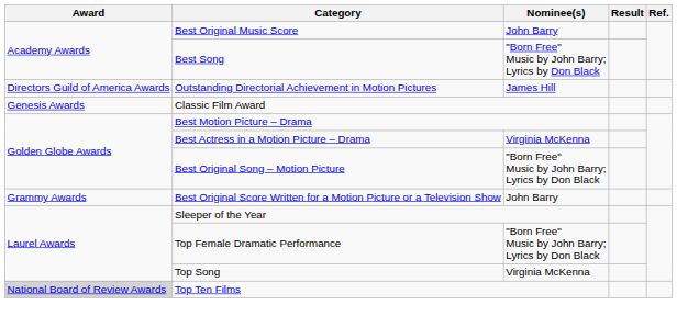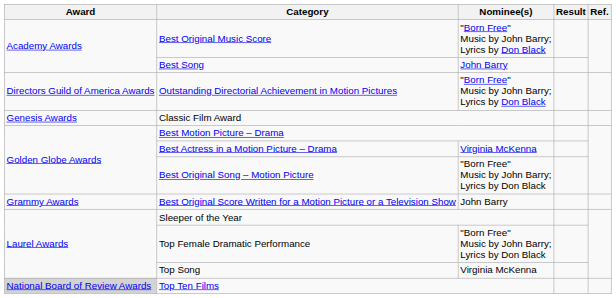 <table class="wikitable plainrowheaders">
 <tr>
 <th>Award</th>
 <th>Category</th>
 <th>Nominee(s)</th>
 <th>Result</th>
 <th>Ref.</th>
 </tr>
 <tr>
 <td rowspan="2"><a href='#'>Academy Awards</a></td>
 <td><a href='#'>Best Original Music Score</a></td>
-<td><a href='#'>John Barry</a></td>
+<td>"<a href='#'>Born Free</a>" <br> Music by John Barry; <br> Lyrics by <a href='#'>Don Black</a></td>
 <td></td>
 <td align="center" rowspan="2"></td>
 </tr>
 <tr>
 <td><a href='#'>Best Song</a></td>
-<td>"<a href='#'>Born Free</a>" <br> Music by John Barry; <br> Lyrics by <a href='#'>Don Black</a></td>
+<td><a href='#'>John Barry</a></td>
 <td></td>
 </tr>
 <tr>
 <td><a href='#'>Directors Guild of America Awards</a></td>
 <td><a href='#'>Outstanding Directorial Achievement in Motion Pictures</a></td>
-<td><a href='#'>James Hill</a></td>
+<td>"<a href='#'>Born Free</a>" <br> Music by John Barry; <br> Lyrics by <a href='#'>Don Black</a></td>
 <td></td>
 <td align="center"></td>
 </tr>
 <tr>
 <td><a href='#'>Genesis Awards</a></td>
 <td colspan="2">Classic Film Award</td>
 <td></td>
 <td align="center"></td>
 </tr>
 <tr>
 <td rowspan="3"><a href='#'>Golden Globe Awards</a></td>
 <td colspan="2"><a href='#'>Best Motion Picture – Drama</a></td>
 <td></td>
 <td align="center" rowspan="3"></td>
 </tr>
 <tr>
 <td><a href='#'>Best Actress in a Motion Picture – Drama</a></td>
 <td><a href='#'>Virginia McKenna</a></td>
 <td></td>
 </tr>
 <tr>
 <td><a href='#'>Best Original Song – Motion Picture</a></td>
 <td>"Born Free" <br> Music by John Barry; <br> Lyrics by Don Black</td>
 <td></td>
 </tr>
 <tr>
 <td><a href='#'>Grammy Awards</a></td>
 <td><a href='#'>Best Original Score Written for a Motion Picture or a Television Show</a></td>
 <td>John Barry</td>
 <td></td>
 <td align="center"></td>
 </tr>
 <tr>
 <td rowspan="3"><a href='#'>Laurel Awards</a></td>
 <td colspan="2">Sleeper of the Year</td>
 <td></td>
 <td align="center" rowspan="3"></td>
 </tr>
 <tr>
 <td>Top Female Dramatic Performance</td>
 <td>"Born Free" <br> Music by John Barry; <br> Lyrics by Don Black</td>
 <td></td>
 </tr>
 <tr>
 <td>Top Song</td>
 <td>Virginia McKenna</td>
 <td></td>
 </tr>
 <tr>
 <td style="background: lightgrey;"><a href='#'>National Board of Review Awards</a></td>
 <td colspan="2"><a href='#'>Top Ten Films</a></td>
 <td></td>
 <td align="center"></td>
 </tr>
 </table>
